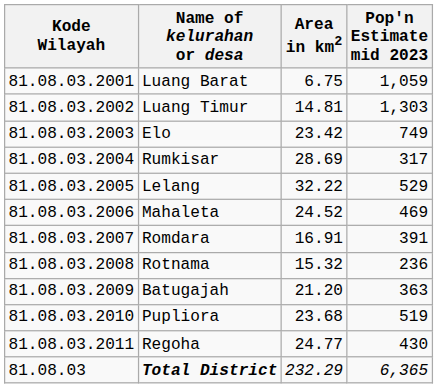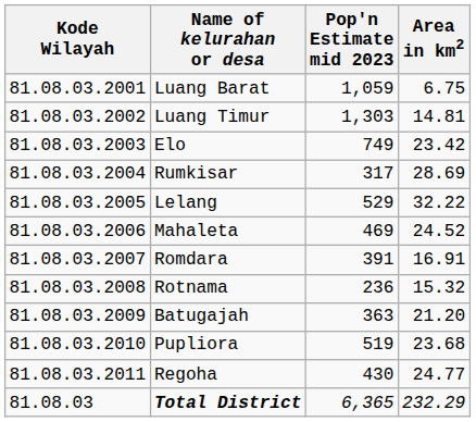 <table class="sortable wikitable">
 <tr>
 <th>Kode<br>Wilayah</th>
 <th>Name of <br><em>kelurahan</em> <br>or <em>desa</em></th>
+<th>Pop'n<br>Estimate<br>mid 2023</th>
 <th>Area <br>in km<sup>2</sup></th>
-<th>Pop'n<br>Estimate<br>mid 2023</th>
 </tr>
 <tr>
 <td>81.08.03.2001</td>
 <td>Luang Barat</td>
+<td align="right">1,059</td>
 <td align="right">6.75</td>
-<td align="right">1,059</td>
 </tr>
 <tr>
 <td>81.08.03.2002</td>
 <td>Luang Timur</td>
+<td align="right">1,303</td>
 <td align="right">14.81</td>
-<td align="right">1,303</td>
 </tr>
 <tr>
 <td>81.08.03.2003</td>
 <td>Elo</td>
+<td align="right">749</td>
 <td align="right">23.42</td>
-<td align="right">749</td>
 </tr>
 <tr>
 <td>81.08.03.2004</td>
 <td>Rumkisar</td>
+<td align="right">317</td>
 <td align="right">28.69</td>
-<td align="right">317</td>
 </tr>
 <tr>
 <td>81.08.03.2005</td>
 <td>Lelang</td>
+<td align="right">529</td>
 <td align="right">32.22</td>
-<td align="right">529</td>
 </tr>
 <tr>
 <td>81.08.03.2006</td>
 <td>Mahaleta</td>
+<td align="right">469</td>
 <td align="right">24.52</td>
-<td align="right">469</td>
 </tr>
 <tr>
 <td>81.08.03.2007</td>
 <td>Romdara</td>
+<td align="right">391</td>
 <td align="right">16.91</td>
-<td align="right">391</td>
 </tr>
 <tr>
 <td>81.08.03.2008</td>
 <td>Rotnama</td>
+<td align="right">236</td>
 <td align="right">15.32</td>
-<td align="right">236</td>
 </tr>
 <tr>
 <td>81.08.03.2009</td>
 <td>Batugajah</td>
+<td align="right">363</td>
 <td align="right">21.20</td>
-<td align="right">363</td>
 </tr>
 <tr>
 <td>81.08.03.2010</td>
 <td>Pupliora</td>
+<td align="right">519</td>
 <td align="right">23.68</td>
-<td align="right">519</td>
 </tr>
 <tr>
 <td>81.08.03.2011</td>
 <td>Regoha</td>
+<td align="right">430</td>
 <td align="right">24.77</td>
-<td align="right">430</td>
 </tr>
 <tr>
 <td>81.08.03</td>
 <td><strong><em>Total District</em></strong></td>
+<td align="right"><em>6,365</em></td>
 <td align="right"><em>232.29</em></td>
-<td align="right"><em>6,365</em></td>
 </tr>
 </table>
